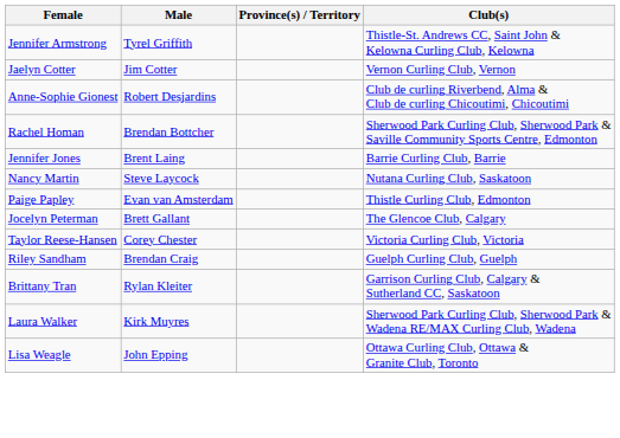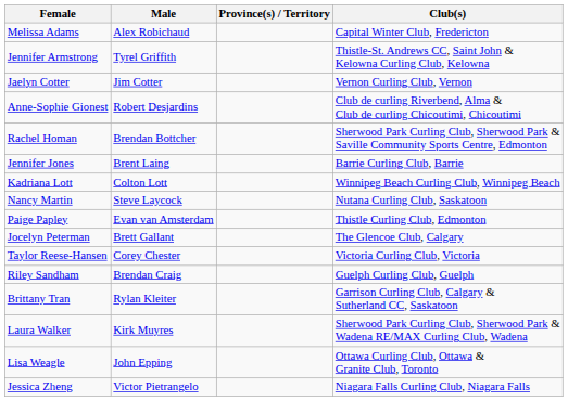 <table class="wikitable">
 <tr>
 <th scope="col">Female</th>
 <th scope="col">Male</th>
 <th scope="col">Province(s) / Territory</th>
 <th scope="col">Club(s)</th>
+</tr>
+<tr>
+<td><a href='#'>Melissa Adams</a></td>
+<td><a href='#'>Alex Robichaud</a></td>
+<td></td>
+<td><a href='#'>Capital Winter Club</a>, <a href='#'>Fredericton</a></td>
 </tr>
 <tr>
 <td><a href='#'>Jennifer Armstrong</a></td>
 <td><a href='#'>Tyrel Griffith</a></td>
 <td> <br> </td>
 <td><a href='#'>Thistle-St. Andrews CC</a>, <a href='#'>Saint John</a> & <br> <a href='#'>Kelowna Curling Club</a>, <a href='#'>Kelowna</a></td>
 </tr>
 <tr>
 <td><a href='#'>Jaelyn Cotter</a></td>
 <td><a href='#'>Jim Cotter</a></td>
 <td></td>
 <td><a href='#'>Vernon Curling Club</a>, <a href='#'>Vernon</a></td>
 </tr>
 <tr>
 <td><a href='#'>Anne-Sophie Gionest</a></td>
 <td><a href='#'>Robert Desjardins</a></td>
 <td></td>
 <td><a href='#'>Club de curling Riverbend</a>, <a href='#'>Alma</a> & <br> <a href='#'>Club de curling Chicoutimi</a>, <a href='#'>Chicoutimi</a></td>
 </tr>
 <tr>
 <td><a href='#'>Rachel Homan</a></td>
 <td><a href='#'>Brendan Bottcher</a></td>
 <td></td>
 <td><a href='#'>Sherwood Park Curling Club</a>, <a href='#'>Sherwood Park</a> & <br> <a href='#'>Saville Community Sports Centre</a>, <a href='#'>Edmonton</a></td>
 </tr>
 <tr>
 <td><a href='#'>Jennifer Jones</a></td>
 <td><a href='#'>Brent Laing</a></td>
 <td></td>
 <td><a href='#'>Barrie Curling Club</a>, <a href='#'>Barrie</a></td>
+</tr>
+<tr>
+<td><a href='#'>Kadriana Lott</a></td>
+<td><a href='#'>Colton Lott</a></td>
+<td></td>
+<td><a href='#'>Winnipeg Beach Curling Club</a>, <a href='#'>Winnipeg Beach</a></td>
 </tr>
 <tr>
 <td><a href='#'>Nancy Martin</a></td>
 <td><a href='#'>Steve Laycock</a></td>
 <td></td>
 <td><a href='#'>Nutana Curling Club</a>, <a href='#'>Saskatoon</a></td>
 </tr>
 <tr>
 <td><a href='#'>Paige Papley</a></td>
 <td><a href='#'>Evan van Amsterdam</a></td>
 <td></td>
 <td><a href='#'>Thistle Curling Club</a>, <a href='#'>Edmonton</a></td>
 </tr>
 <tr>
 <td><a href='#'>Jocelyn Peterman</a></td>
 <td><a href='#'>Brett Gallant</a></td>
 <td></td>
 <td><a href='#'>The Glencoe Club</a>, <a href='#'>Calgary</a></td>
 </tr>
 <tr>
 <td><a href='#'>Taylor Reese-Hansen</a></td>
 <td><a href='#'>Corey Chester</a></td>
 <td></td>
 <td><a href='#'>Victoria Curling Club</a>, <a href='#'>Victoria</a></td>
 </tr>
 <tr>
 <td><a href='#'>Riley Sandham</a></td>
 <td><a href='#'>Brendan Craig</a></td>
 <td></td>
 <td><a href='#'>Guelph Curling Club</a>, <a href='#'>Guelph</a></td>
 </tr>
 <tr>
 <td><a href='#'>Brittany Tran</a></td>
 <td><a href='#'>Rylan Kleiter</a></td>
 <td> <br> </td>
 <td><a href='#'>Garrison Curling Club</a>, <a href='#'>Calgary</a> & <br> <a href='#'>Sutherland CC</a>, <a href='#'>Saskatoon</a></td>
 </tr>
 <tr>
 <td><a href='#'>Laura Walker</a></td>
 <td><a href='#'>Kirk Muyres</a></td>
 <td> <br> </td>
 <td><a href='#'>Sherwood Park Curling Club</a>, <a href='#'>Sherwood Park</a> & <br> <a href='#'>Wadena RE/MAX Curling Club</a>, <a href='#'>Wadena</a></td>
 </tr>
 <tr>
 <td><a href='#'>Lisa Weagle</a></td>
 <td><a href='#'>John Epping</a></td>
 <td></td>
 <td><a href='#'>Ottawa Curling Club</a>, <a href='#'>Ottawa</a> & <br> <a href='#'>Granite Club</a>, <a href='#'>Toronto</a></td>
 </tr>
+<tr>
+<td><a href='#'>Jessica Zheng</a></td>
+<td><a href='#'>Victor Pietrangelo</a></td>
+<td></td>
+<td><a href='#'>Niagara Falls Curling Club</a>, <a href='#'>Niagara Falls</a></td>
+</tr>
 </table>
